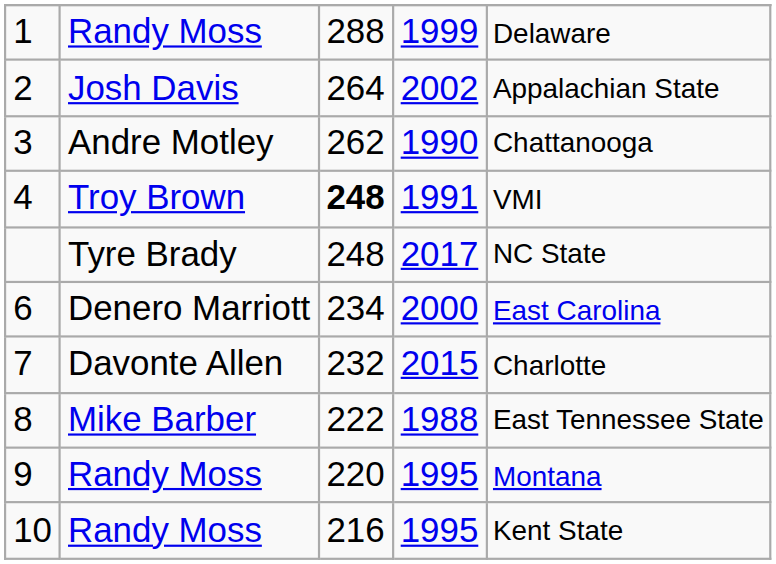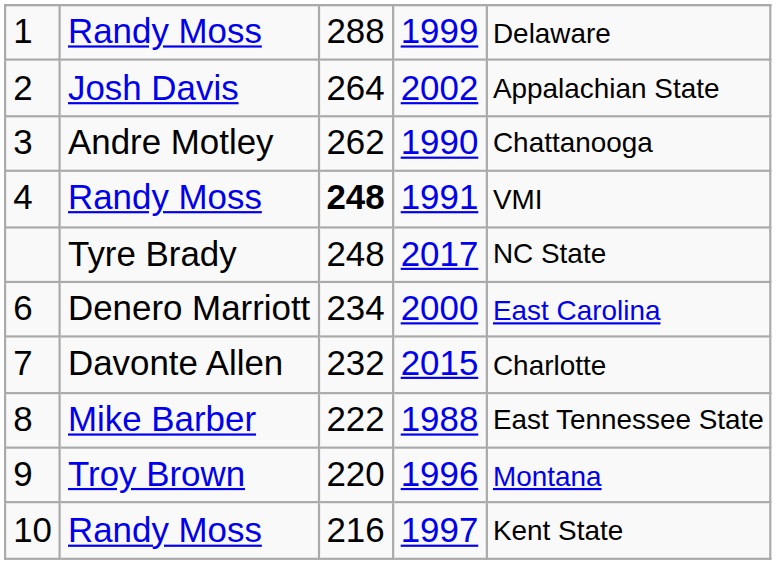 <table class="wikitable">
 <tr>
 </tr>
 <tr>
 <td>1</td>
 <td><a href='#'>Randy Moss</a></td>
 <td>288</td>
 <td><a href='#'>1999</a></td>
 <td style="font-size:80%;">Delaware</td>
 </tr>
 <tr>
 <td>2</td>
 <td><a href='#'>Josh Davis</a></td>
 <td>264</td>
 <td><a href='#'>2002</a></td>
 <td style="font-size:80%;">Appalachian State</td>
 </tr>
 <tr>
 <td>3</td>
 <td>Andre Motley</td>
 <td>262</td>
 <td><a href='#'>1990</a></td>
 <td style="font-size:80%;">Chattanooga</td>
 </tr>
 <tr>
 <td>4</td>
-<td><a href='#'>Troy Brown</a></td>
+<td><a href='#'>Randy Moss</a></td>
 <td><strong>248</strong></td>
 <td><a href='#'>1991</a></td>
 <td style="font-size:80%;">VMI</td>
 </tr>
 <tr>
 <td></td>
 <td>Tyre Brady</td>
 <td>248</td>
 <td><a href='#'>2017</a></td>
 <td style="font-size:80%;">NC State</td>
 </tr>
 <tr>
 <td>6</td>
 <td>Denero Marriott</td>
 <td>234</td>
 <td><a href='#'>2000</a></td>
 <td style="font-size:80%;"><a href='#'>East Carolina</a></td>
 </tr>
 <tr>
 <td>7</td>
 <td>Davonte Allen</td>
 <td>232</td>
 <td><a href='#'>2015</a></td>
 <td style="font-size:80%;">Charlotte</td>
 </tr>
 <tr>
 <td>8</td>
 <td><a href='#'>Mike Barber</a></td>
 <td>222</td>
 <td><a href='#'>1988</a></td>
 <td style="font-size:80%;">East Tennessee State</td>
 </tr>
 <tr>
 <td>9</td>
-<td><a href='#'>Randy Moss</a></td>
+<td><a href='#'>Troy Brown</a></td>
 <td>220</td>
-<td><a href='#'>1995</a></td>
+<td><a href='#'>1996</a></td>
 <td style="font-size:80%;"><a href='#'>Montana</a></td>
 </tr>
 <tr>
 <td>10</td>
 <td><a href='#'>Randy Moss</a></td>
 <td>216</td>
-<td><a href='#'>1995</a></td>
+<td><a href='#'>1997</a></td>
 <td style="font-size:80%;">Kent State</td>
 </tr>
 </table>
